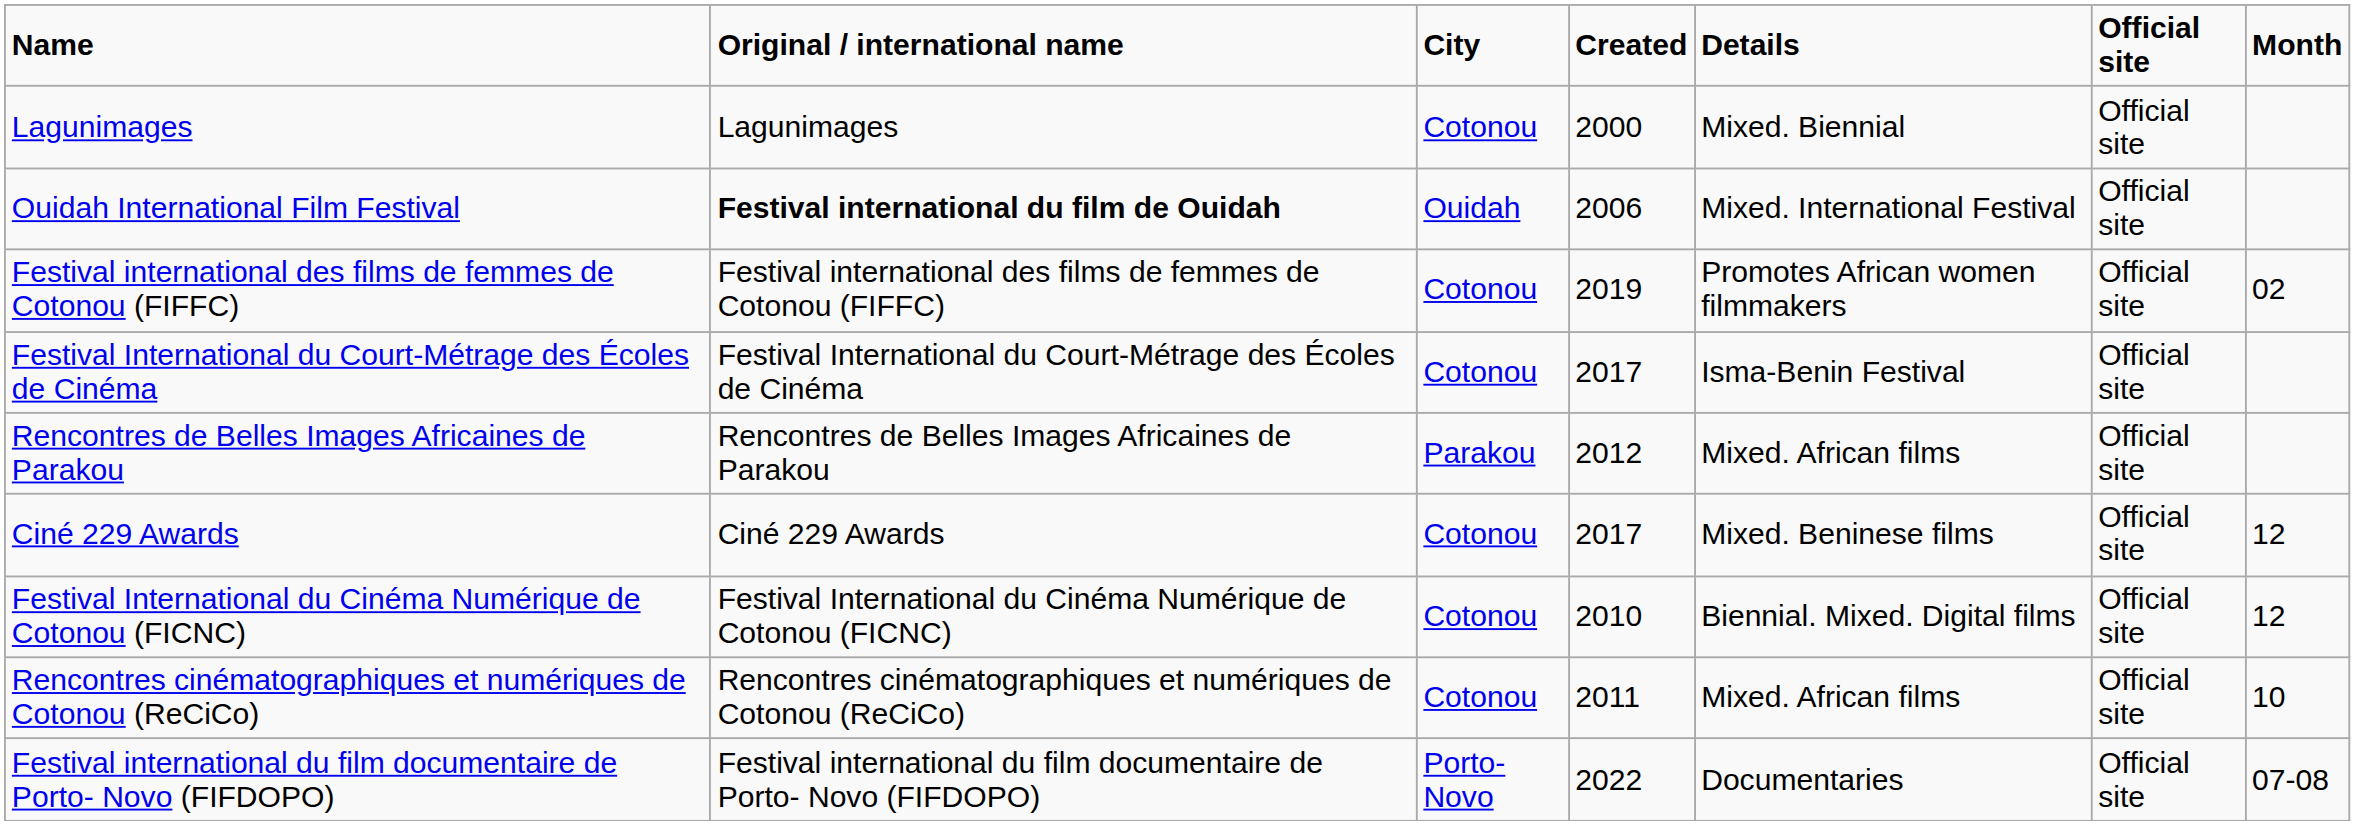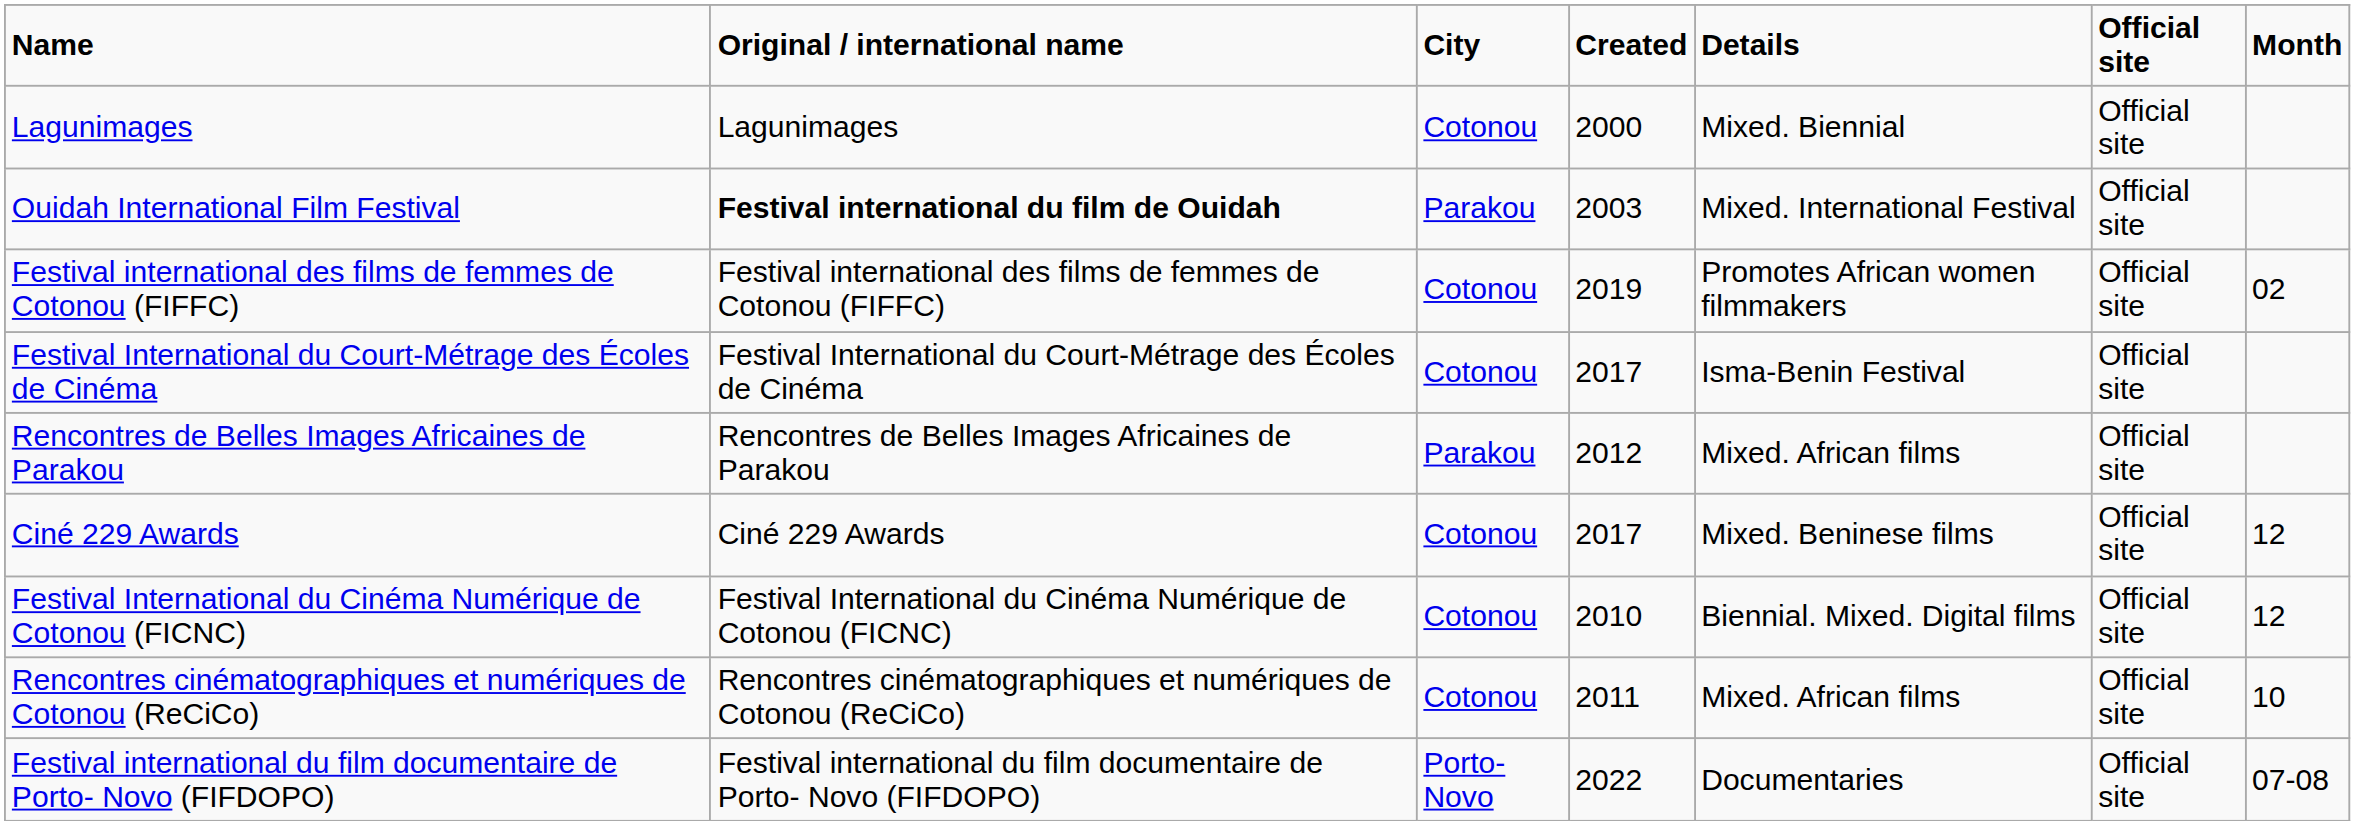 <table class="wikitable">
 <tr>
 <td><strong>Name</strong></td>
 <td><strong>Original / international name</strong></td>
 <td><strong>City</strong></td>
 <td><strong>Created</strong></td>
 <td><strong>Details</strong></td>
 <td><strong>Official site</strong></td>
 <td><strong>Month</strong></td>
 </tr>
 <tr>
 <td><a href='#'>Lagunimages</a></td>
 <td>Lagunimages</td>
 <td><a href='#'>Cotonou</a></td>
 <td>2000</td>
 <td>Mixed. Biennial</td>
 <td>Official site</td>
 <td></td>
 </tr>
 <tr>
 <td><a href='#'>Ouidah International Film Festival</a></td>
 <td><strong>Festival international du film de Ouidah</strong></td>
-<td><a href='#'>Ouidah</a></td>
-<td>2006</td>
+<td><a href='#'>Parakou</a></td>
+<td>2003</td>
 <td>Mixed. International Festival</td>
 <td>Official site</td>
 <td></td>
 </tr>
 <tr>
 <td><a href='#'>Festival international des films de femmes de Cotonou</a> (FIFFC)</td>
 <td>Festival international des films de femmes de Cotonou (FIFFC)</td>
 <td><a href='#'>Cotonou</a></td>
 <td>2019</td>
 <td>Promotes African women filmmakers</td>
 <td>Official site</td>
 <td>02</td>
 </tr>
 <tr>
 <td><a href='#'>Festival International du Court-Métrage des Écoles de Cinéma</a></td>
 <td>Festival International du Court-Métrage des Écoles de Cinéma</td>
 <td><a href='#'>Cotonou</a></td>
 <td>2017</td>
 <td>Isma-Benin Festival</td>
 <td>Official site</td>
 <td></td>
 </tr>
 <tr>
 <td><a href='#'>Rencontres de Belles Images Africaines de Parakou</a></td>
 <td>Rencontres de Belles Images Africaines de Parakou</td>
 <td><a href='#'>Parakou</a></td>
 <td>2012</td>
 <td>Mixed. African films</td>
 <td>Official site</td>
 <td></td>
 </tr>
 <tr>
 <td><a href='#'>Ciné 229 Awards</a></td>
 <td>Ciné 229 Awards</td>
 <td><a href='#'>Cotonou</a></td>
 <td>2017</td>
 <td>Mixed. Beninese films</td>
 <td>Official site</td>
 <td>12</td>
 </tr>
 <tr>
 <td><a href='#'>Festival International du Cinéma Numérique de Cotonou</a> (FICNC)</td>
 <td>Festival International du Cinéma Numérique de Cotonou (FICNC)</td>
 <td><a href='#'>Cotonou</a></td>
 <td>2010</td>
 <td>Biennial. Mixed. Digital films</td>
 <td>Official site</td>
 <td>12</td>
 </tr>
 <tr>
 <td><a href='#'>Rencontres cinématographiques et numériques de Cotonou</a> (ReCiCo)</td>
 <td>Rencontres cinématographiques et numériques de Cotonou (ReCiCo)</td>
 <td><a href='#'>Cotonou</a></td>
 <td>2011</td>
 <td>Mixed. African films</td>
 <td>Official site</td>
 <td>10</td>
 </tr>
 <tr>
 <td><a href='#'>Festival international du film documentaire de Porto- Novo</a> (FIFDOPO)</td>
 <td>Festival international du film documentaire de Porto- Novo (FIFDOPO)</td>
 <td><a href='#'>Porto-Novo</a></td>
 <td>2022</td>
 <td>Documentaries</td>
 <td>Official site</td>
 <td>07-08</td>
 </tr>
 </table>
